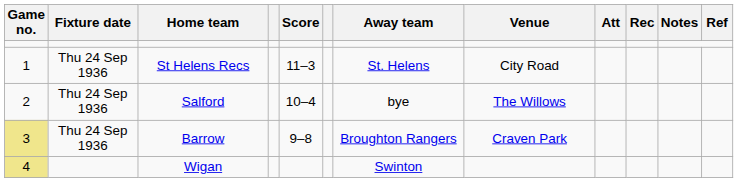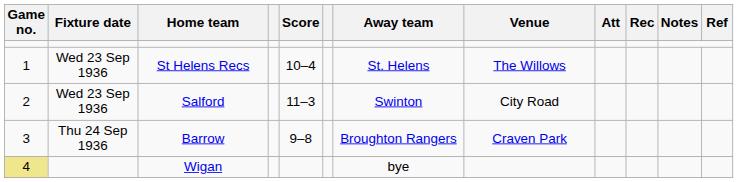 <table class="wikitable" style="text-align:center;">
 <tr>
 <th width=20 abbr="No">Game no.</th>
 <th width=100 abbr="Date">Fixture date</th>
 <th width=150 abbr="Home team">Home team</th>
 <th width=5 abbr="space"></th>
 <th width=20 abbr="Score">Score</th>
 <th width=5 abbr="space"></th>
 <th width=150 abbr="Away team">Away team</th>
 <th width=150 abbr="Venue">Venue</th>
 <th width=30 abbr="Att">Att</th>
 <th width=30 abbr="Rec">Rec</th>
 <th width=20 abbr="Notes">Notes</th>
 <th width=30 abbr="Ref">Ref</th>
 </tr>
 <tr>
 <td></td>
 <td></td>
 <td></td>
 <td></td>
 <td></td>
 <td></td>
 <td></td>
 <td></td>
 <td></td>
 <td></td>
 </tr>
 <tr>
 <td>1</td>
-<td>Thu 24 Sep 1936</td>
+<td>Wed 23 Sep 1936</td>
 <td><a href='#'>St Helens Recs</a></td>
+<td></td>
+<td>10–4</td>
+<td></td>
+<td><a href='#'>St. Helens</a></td>
+<td><a href='#'>The Willows</a></td>
+<td></td>
+<td></td>
+<td></td>
+<td></td>
+</tr>
+<tr>
+<td>2</td>
+<td>Wed 23 Sep 1936</td>
+<td><a href='#'>Salford</a></td>
 <td></td>
 <td>11–3</td>
 <td></td>
-<td><a href='#'>St. Helens</a></td>
+<td><a href='#'>Swinton</a></td>
 <td>City Road</td>
 <td></td>
 <td></td>
 <td></td>
 <td></td>
 </tr>
 <tr>
-<td>2</td>
-<td>Thu 24 Sep 1936</td>
-<td><a href='#'>Salford</a></td>
-<td></td>
-<td>10–4</td>
-<td></td>
-<td>bye</td>
-<td><a href='#'>The Willows</a></td>
-<td></td>
-<td></td>
-<td></td>
-<td></td>
-</tr>
-<tr>
-<td style="background: khaki;">3</td>
+<td>3</td>
 <td>Thu 24 Sep 1936</td>
 <td><a href='#'>Barrow</a></td>
 <td></td>
 <td>9–8</td>
 <td></td>
 <td><a href='#'>Broughton Rangers</a></td>
 <td><a href='#'>Craven Park</a></td>
 <td></td>
 <td></td>
 <td></td>
 <td></td>
 </tr>
 <tr>
 <td style="background: khaki;">4</td>
 <td></td>
 <td><a href='#'>Wigan</a></td>
 <td></td>
 <td></td>
 <td></td>
-<td><a href='#'>Swinton</a></td>
+<td>bye</td>
 <td></td>
 <td></td>
 <td></td>
 <td></td>
 <td></td>
 </tr>
 </table>
